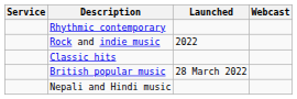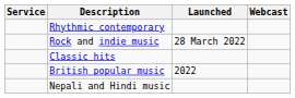 <table class="wikitable">
 <tr>
 <th>Service</th>
 <th>Description</th>
 <th>Launched</th>
 <th>Webcast</th>
 </tr>
 <tr>
 <td></td>
 <td><a href='#'>Rhythmic contemporary</a></td>
 <td></td>
 <td></td>
 </tr>
 <tr>
 <td></td>
 <td><a href='#'>Rock</a> and <a href='#'>indie music</a></td>
-<td>2022</td>
+<td>28 March 2022</td>
 <td></td>
 </tr>
 <tr>
 <td></td>
 <td><a href='#'>Classic hits</a></td>
 <td></td>
 <td></td>
 </tr>
 <tr>
 <td></td>
 <td><a href='#'>British popular music</a></td>
-<td>28 March 2022</td>
+<td>2022</td>
 <td></td>
 </tr>
 <tr>
 <td></td>
 <td>Nepali and Hindi music</td>
 <td></td>
 <td></td>
 </tr>
 </table>
